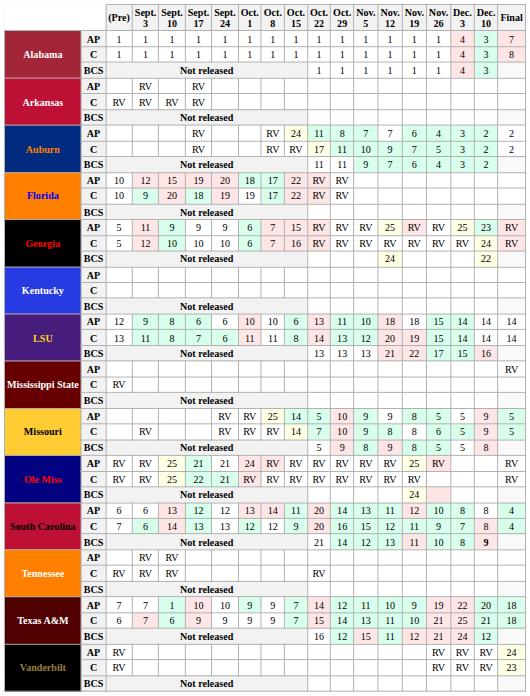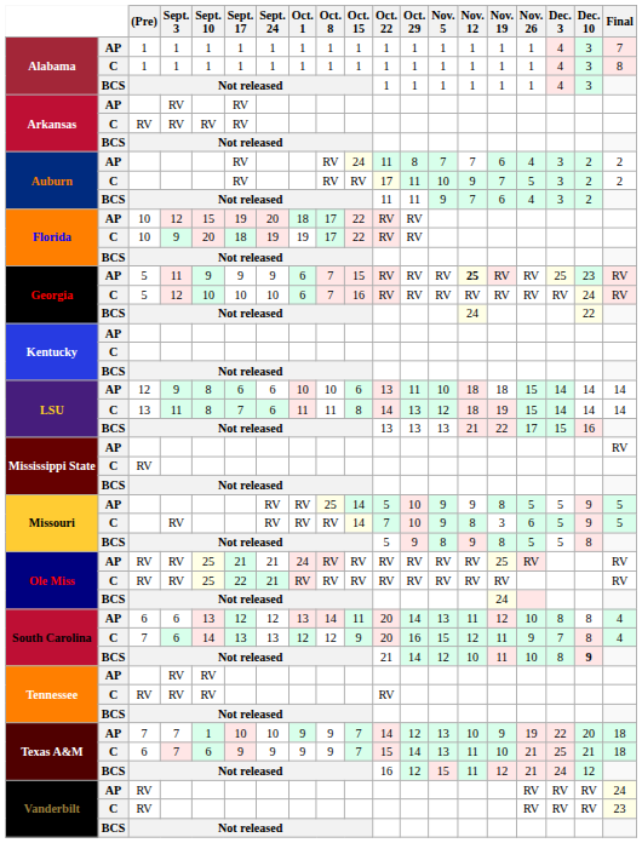 <table class="wikitable" style="white-space:nowrap;font-size:70%;">
 <tr>
 <th colspan=2 style="background:white; border-top-style:hidden; border-left-style:hidden;"> </th>
 <th>(Pre)<br></th>
 <th>Sept.<br>3</th>
 <th>Sept.<br>10</th>
 <th>Sept.<br>17</th>
 <th>Sept.<br>24</th>
 <th>Oct.<br>1</th>
 <th>Oct.<br>8</th>
 <th>Oct.<br>15</th>
 <th>Oct.<br>22</th>
 <th>Oct.<br>29</th>
 <th>Nov.<br>5</th>
 <th>Nov.<br>12</th>
 <th>Nov.<br>19</th>
 <th>Nov.<br>26</th>
 <th>Dec.<br>3</th>
 <th>Dec.<br> 10</th>
 <th>Final</th>
 </tr>
 <tr style="text-align:center;">
 <th rowspan=3 style="background:#A32638; color:#FFFFFF;">Alabama</th>
 <th>AP</th>
 <td style="background:#FFF;">1</td>
 <td style="background:#FFF;">1</td>
 <td style="background:#FFF;">1</td>
 <td style="background:#FFF;">1</td>
 <td style="background:#FFF;">1</td>
 <td style="background:#FFF;">1</td>
 <td style="background:#FFF;">1</td>
 <td style="background:#FFF;">1</td>
 <td style="background:#FFF;">1</td>
 <td style="background:#FFF;">1</td>
 <td style="background:#FFF;">1</td>
 <td style="background:#FFF;">1</td>
 <td style="background:#FFF;">1</td>
 <td style="background:#FFF;">1</td>
 <td style="background:#FFE6E6;">4</td>
 <td style="background:#D8FFEB;">3</td>
 <td style="background:#FFE6E6;">7</td>
 </tr>
 <tr style="text-align:center;">
 <th>C</th>
 <td style="background:#FFF;">1</td>
 <td style="background:#FFF;">1</td>
 <td style="background:#FFF;">1</td>
 <td style="background:#FFF;">1</td>
 <td style="background:#FFF;">1</td>
 <td style="background:#FFF;">1</td>
 <td style="background:#FFF;">1</td>
 <td style="background:#FFF;">1</td>
 <td style="background:#FFF;">1</td>
 <td style="background:#FFF;">1</td>
 <td style="background:#FFF;">1</td>
 <td style="background:#FFF;">1</td>
 <td style="background:#FFF;">1</td>
 <td style="background:#FFF;">1</td>
 <td style="background:#FFE6E6;">4</td>
 <td style="background:#D8FFEB;">3</td>
 <td style="background:#FFE6E6;">8</td>
 </tr>
 <tr style="text-align:center;">
 <th>BCS</th>
 <th colspan=8>Not released</th>
 <td style="background:#FFF;">1</td>
 <td style="background:#FFF;">1</td>
 <td style="background:#FFF;">1</td>
 <td style="background:#FFF;">1</td>
 <td style="background:#FFF;">1</td>
 <td style="background:#FFF;">1</td>
 <td style="background:#FFE6E6;">4</td>
 <td style="background:#D8FFEB;">3</td>
 </tr>
 <tr style="text-align:center;">
 <th rowspan=3 style="background:#BE0F34; color:#FFFFFF;">Arkansas</th>
 <th>AP</th>
 <td style="background:#FFF;"></td>
 <td style="background:#FFF;">RV</td>
 <td style="background:#FFF;"></td>
 <td style="background:#FFF;">RV</td>
 <td style="background:#FFF;"></td>
 <td style="background:#FFF;"></td>
 <td style="background:#FFF;"></td>
 <td style="background:#FFF;"></td>
 <td style="background:#FFF;"></td>
 <td style="background:#FFF;"></td>
 <td style="background:#FFF;"></td>
 <td style="background:#FFF;"></td>
 <td style="background:#FFF;"></td>
 <td style="background:#FFF;"></td>
 <td style="background:#FFF;"></td>
 <td style="background:#FFF;"></td>
 <td style="background:#FFF;"></td>
 </tr>
 <tr style="text-align:center;">
 <th>C</th>
 <td style="background:#FFF;">RV</td>
 <td style="background:#FFF;">RV</td>
 <td style="background:#FFF;">RV</td>
 <td style="background:#FFF;">RV</td>
 <td style="background:#FFF;"></td>
 <td style="background:#FFF;"></td>
 <td style="background:#FFF;"></td>
 <td style="background:#FFF;"></td>
 <td style="background:#FFF;"></td>
 <td style="background:#FFF;"></td>
 <td style="background:#FFF;"></td>
 <td style="background:#FFF;"></td>
 <td style="background:#FFF;"></td>
 <td style="background:#FFF;"></td>
 <td style="background:#FFF;"></td>
 <td style="background:#FFF;"></td>
 <td style="background:#FFF;"></td>
 </tr>
 <tr style="text-align:center;">
 <th>BCS</th>
 <th colspan=8>Not released</th>
 <td style="background:#FFF;"></td>
 <td style="background:#FFF;"></td>
 <td style="background:#FFF;"></td>
 <td style="background:#FFF;"></td>
 <td style="background:#FFF;"></td>
 <td style="background:#FFF;"></td>
 <td style="background:#FFF;"></td>
 <td style="background:#FFF;"></td>
 </tr>
 <tr style="text-align:center;">
 <th rowspan=3 style="background:#002B7F; color:#FF7F00;">Auburn</th>
 <th>AP</th>
 <td style="background:#FFF;"></td>
 <td style="background:#FFF;"></td>
 <td style="background:#FFF;"></td>
 <td style="background:#FFF;">RV</td>
 <td style="background:#FFF;"></td>
 <td style="background:#FFF;"></td>
 <td style="background:#FFF;">RV</td>
 <td style="background:#FFFFE6;">24</td>
 <td style="background:#D8FFEB;">11</td>
 <td style="background:#D8FFEB;">8</td>
 <td style="background:#D8FFEB;">7</td>
 <td style="background:#FFF;">7</td>
 <td style="background:#D8FFEB;">6</td>
 <td style="background:#D8FFEB;">4</td>
 <td style="background:#D8FFEB;">3</td>
 <td style="background:#D8FFEB;">2</td>
 <td style="background:#FFF;">2</td>
 </tr>
 <tr style="text-align:center;">
 <th>C</th>
 <td style="background:#FFF;"></td>
 <td style="background:#FFF;"></td>
 <td style="background:#FFF;"></td>
 <td style="background:#FFF;">RV</td>
 <td style="background:#FFF;"></td>
 <td style="background:#FFF;"></td>
 <td style="background:#FFF;">RV</td>
 <td style="background:#FFF;">RV</td>
 <td style="background:#FFFFE6;">17</td>
 <td style="background:#D8FFEB;">11</td>
 <td style="background:#D8FFEB;">10</td>
 <td style="background:#D8FFEB;">9</td>
 <td style="background:#D8FFEB;">7</td>
 <td style="background:#D8FFEB;">5</td>
 <td style="background:#D8FFEB;">3</td>
 <td style="background:#D8FFEB;">2</td>
 <td style="background:#FFF;">2</td>
 </tr>
 <tr style="text-align:center;">
 <th>BCS</th>
 <th colspan=8>Not released</th>
 <td style="background:#FFF;">11</td>
 <td style="background:#FFF;">11</td>
 <td style="background:#D8FFEB;">9</td>
 <td style="background:#D8FFEB;">7</td>
 <td style="background:#D8FFEB;">6</td>
 <td style="background:#D8FFEB;">4</td>
 <td style="background:#D8FFEB;">3</td>
 <td style="background:#D8FFEB;">2</td>
 </tr>
 <tr style="text-align:center;">
 <th rowspan=3 style="background:#FF7F00; color:blue;">Florida</th>
 <th>AP</th>
 <td style="background:#FFF;">10</td>
 <td style="background:#FFE6E6;">12</td>
 <td style="background:#FFE6E6;">15</td>
 <td style="background:#FFE6E6;">19</td>
 <td style="background:#FFE6E6;">20</td>
 <td style="background:#D8FFEB;">18</td>
 <td style="background:#D8FFEB;">17</td>
 <td style="background:#FFE6E6;">22</td>
 <td style="background:#FFE6E6;">RV</td>
 <td style="background:#FFF;">RV</td>
 <td style="background:#FFF;"></td>
 <td style="background:#FFF;"></td>
 <td style="background:#FFF;"></td>
 <td style="background:#FFF;"></td>
 <td style="background:#FFF;"></td>
 <td style="background:#FFF;"></td>
 <td style="background:#FFF;"></td>
 </tr>
 <tr style="text-align:center;">
 <th>C</th>
 <td style="background:#FFF;">10</td>
 <td style="background:#D8FFEB;">9</td>
 <td style="background:#FFE6E6;">20</td>
 <td style="background:#D8FFEB;">18</td>
 <td style="background:#FFE6E6;">19</td>
 <td style="background:#FFF;">19</td>
 <td style="background:#D8FFEB;">17</td>
 <td style="background:#FFE6E6;">22</td>
 <td style="background:#FFE6E6;">RV</td>
 <td style="background:#FFF;">RV</td>
 <td style="background:#FFF;"></td>
 <td style="background:#FFF;"></td>
 <td style="background:#FFF;"></td>
 <td style="background:#FFF;"></td>
 <td style="background:#FFF;"></td>
 <td style="background:#FFF;"></td>
 <td style="background:#FFF;"></td>
 </tr>
 <tr style="text-align:center;">
 <th>BCS</th>
 <th colspan=8>Not released</th>
 <td style="background:#FFF;"></td>
 <td style="background:#FFF;"></td>
 <td style="background:#FFF;"></td>
 <td style="background:#FFF;"></td>
 <td style="background:#FFF;"></td>
 <td style="background:#FFF;"></td>
 <td style="background:#FFF;"></td>
 <td style="background:#FFF;"></td>
 </tr>
 <tr style="text-align:center;">
 <th rowspan=3 style="background:black; color:red;">Georgia</th>
 <th>AP</th>
 <td style="background:#FFF;">5</td>
 <td style="background:#FFE6E6;">11</td>
 <td style="background:#D8FFEB;">9</td>
 <td style="background:#FFF;">9</td>
 <td style="background:#FFF;">9</td>
 <td style="background:#D8FFEB;">6</td>
 <td style="background:#FFE6E6;">7</td>
 <td style="background:#FFE6E6;">15</td>
 <td style="background:#FFE6E6;">RV</td>
 <td style="background:#FFF;">RV</td>
 <td style="background:#FFF;">RV</td>
-<td style="background:#FFFFE6">25</td>
+<td style="background:#FFFFE6"><strong>25</strong></td>
 <td style="background:#FFE6E6">RV</td>
 <td style="background:#FFF;">RV</td>
 <td style="background:#FFFFE6;">25</td>
 <td style="background:#D8FFEB;">23</td>
 <td style="background:#FFE6E6;">RV</td>
 </tr>
 <tr style="text-align:center;">
 <th>C</th>
 <td style="background:#FFF;">5</td>
 <td style="background:#FFE6E6;">12</td>
 <td style="background:#D8FFEB;">10</td>
 <td style="background:#FFF;">10</td>
 <td style="background:#FFF;">10</td>
 <td style="background:#D8FFEB;">6</td>
 <td style="background:#FFE6E6;">7</td>
 <td style="background:#FFE6E6;">16</td>
 <td style="background:#FFE6E6;">RV</td>
 <td style="background:#FFF;">RV</td>
 <td style="background:#FFF;">RV</td>
 <td style="background:#FFF;">RV</td>
 <td style="background:#FFF;">RV</td>
 <td style="background:#FFF;">RV</td>
 <td style="background:#FFF;">RV</td>
 <td style="background:#FFFFE6;">24</td>
 <td style="background:#FFE6E6;">RV</td>
 </tr>
 <tr style="text-align:center;">
 <th>BCS</th>
 <th colspan=8>Not released</th>
 <td style="background:#FFF;"></td>
 <td style="background:#FFF;"></td>
 <td style="background:#FFF;"></td>
 <td style="background:#FFFFE6;">24</td>
 <td style="background:#FFF;"></td>
 <td style="background:#FFF;"></td>
 <td style="background:#FFF;"></td>
 <td style="background:#FFFFE6;">22</td>
 </tr>
 <tr style="text-align:center;">
 <th rowspan=3 style="background:#273BE2; color:#FFFFFF;">Kentucky</th>
 <th>AP</th>
 <td style="background:#FFF;"></td>
 <td style="background:#FFF;"></td>
 <td style="background:#FFF;"></td>
 <td style="background:#FFF;"></td>
 <td style="background:#FFF;"></td>
 <td style="background:#FFF;"></td>
 <td style="background:#FFF;"></td>
 <td style="background:#FFF;"></td>
 <td style="background:#FFF;"></td>
 <td style="background:#FFF;"></td>
 <td style="background:#FFF;"></td>
 <td style="background:#FFF;"></td>
 <td style="background:#FFF;"></td>
 <td style="background:#FFF;"></td>
 <td style="background:#FFF;"></td>
 <td style="background:#FFF;"></td>
 <td style="background:#FFF;"></td>
 </tr>
 <tr style="text-align:center;">
 <th>C</th>
 <td style="background:#FFF;"></td>
 <td style="background:#FFF;"></td>
 <td style="background:#FFF;"></td>
 <td style="background:#FFF;"></td>
 <td style="background:#FFF;"></td>
 <td style="background:#FFF;"></td>
 <td style="background:#FFF;"></td>
 <td style="background:#FFF;"></td>
 <td style="background:#FFF;"></td>
 <td style="background:#FFF;"></td>
 <td style="background:#FFF;"></td>
 <td style="background:#FFF;"></td>
 <td style="background:#FFF;"></td>
 <td style="background:#FFF;"></td>
 <td style="background:#FFF;"></td>
 <td style="background:#FFF;"></td>
 <td style="background:#FFF;"></td>
 </tr>
 <tr style="text-align:center;">
 <th>BCS</th>
 <th colspan=8>Not released</th>
 <td style="background:#FFF;"></td>
 <td style="background:#FFF;"></td>
 <td style="background:#FFF;"></td>
 <td style="background:#FFF;"></td>
 <td style="background:#FFF;"></td>
 <td style="background:#FFF;"></td>
 <td style="background:#FFF;"></td>
 <td style="background:#FFF;"></td>
 </tr>
 <tr style="text-align:center;">
 <th rowspan=3 style="background:#461D7C; color:#FDD023;">LSU</th>
 <th>AP</th>
 <td style="background:#FFF;">12</td>
 <td style="background:#D8FFEB;">9</td>
 <td style="background:#D8FFEB;">8</td>
 <td style="background:#D8FFEB;">6</td>
 <td style="background:#FFF;">6</td>
 <td style="background:#FFE6E6;">10</td>
 <td style="background:#FFF;">10</td>
 <td style="background:#D8FFEB;">6</td>
 <td style="background:#FFE6E6;">13</td>
 <td style="background:#D8FFEB;">11</td>
 <td style="background:#D8FFEB;">10</td>
 <td style="background:#FFE6E6;">18</td>
 <td style="background:#FFF;">18</td>
 <td style="background:#D8FFEB;">15</td>
 <td style="background:#D8FFEB;">14</td>
 <td style="background:#FFF;">14</td>
 <td style="background:#FFF;">14</td>
 </tr>
 <tr style="text-align:center;">
 <th>C</th>
 <td style="background:#FFF;">13</td>
 <td style="background:#D8FFEB;">11</td>
 <td style="background:#D8FFEB;">8</td>
 <td style="background:#D8FFEB;">7</td>
 <td style="background:#D8FFEB;">6</td>
 <td style="background:#FFE6E6;">11</td>
 <td style="background:#FFF;">11</td>
 <td style="background:#D8FFEB;">8</td>
 <td style="background:#FFE6E6;">14</td>
 <td style="background:#D8FFEB;">13</td>
 <td style="background:#D8FFEB;">12</td>
-<td style="background:#FFE6E6;">20</td>
+<td style="background:#FFE6E6;">18</td>
 <td style="background:#FFE6E6;">19</td>
 <td style="background:#D8FFEB;">15</td>
 <td style="background:#D8FFEB;">14</td>
 <td style="background:#FFF;">14</td>
 <td style="background:#FFF;">14</td>
 </tr>
 <tr style="text-align:center;">
 <th>BCS</th>
 <th colspan=8>Not released</th>
 <td style="background:#FFF;">13</td>
 <td style="background:#FFF;">13</td>
 <td style="background:#FFF;">13</td>
 <td style="background:#FFE6E6;">21</td>
 <td style="background:#FFE6E6;">22</td>
 <td style="background:#D8FFEB;">17</td>
 <td style="background:#D8FFEB;">15</td>
 <td style="background:#FFE6E6;">16</td>
 </tr>
 <tr style="text-align:center;">
 <th rowspan=3 style="background:#660000; color:#FFFFFF;">Mississippi State</th>
 <th>AP</th>
 <td style="background:#FFF;"></td>
 <td style="background:#FFF;"></td>
 <td style="background:#FFF;"></td>
 <td style="background:#FFF;"></td>
 <td style="background:#FFF;"></td>
 <td style="background:#FFF;"></td>
 <td style="background:#FFF;"></td>
 <td style="background:#FFF;"></td>
 <td style="background:#FFF;"></td>
 <td style="background:#FFF;"></td>
 <td style="background:#FFF;"></td>
 <td style="background:#FFF;"></td>
 <td style="background:#FFF;"></td>
 <td style="background:#FFF;"></td>
 <td style="background:#FFF;"></td>
 <td style="background:#FFF;"></td>
 <td style="background:#FFF;">RV</td>
 </tr>
 <tr style="text-align:center;">
 <th>C</th>
 <td style="background:#FFF;">RV</td>
 <td style="background:#FFF;"></td>
 <td style="background:#FFF;"></td>
 <td style="background:#FFF;"></td>
 <td style="background:#FFF;"></td>
 <td style="background:#FFF;"></td>
 <td style="background:#FFF;"></td>
 <td style="background:#FFF;"></td>
 <td style="background:#FFF;"></td>
 <td style="background:#FFF;"></td>
 <td style="background:#FFF;"></td>
 <td style="background:#FFF;"></td>
 <td style="background:#FFF;"></td>
 <td style="background:#FFF;"></td>
 <td style="background:#FFF;"></td>
 <td style="background:#FFF;"></td>
 <td style="background:#FFF;"></td>
 </tr>
 <tr style="text-align:center;">
 <th>BCS</th>
 <th colspan=8>Not released</th>
 <td style="background:#FFF;"></td>
 <td style="background:#FFF;"></td>
 <td style="background:#FFF;"></td>
 <td style="background:#FFF;"></td>
 <td style="background:#FFF;"></td>
 <td style="background:#FFF;"></td>
 <td style="background:#FFF;"></td>
 <td style="background:#FFF;"></td>
 </tr>
 <tr style="text-align:center;">
 <th rowspan=3 style="background:#FFCC33; color:#000000;">Missouri</th>
 <th>AP</th>
 <td style="background:#FFF;"></td>
 <td style="background:#FFF;"></td>
 <td style="background:#FFF;"></td>
 <td style="background:#FFF;"></td>
 <td style="background:#FFF;">RV</td>
 <td style="background:#FFF;">RV</td>
 <td style="background:#FFFFE6;">25</td>
 <td style="background:#D8FFEB;">14</td>
 <td style="background:#D8FFEB;">5</td>
 <td style="background:#FFE6E6;">10</td>
 <td style="background:#D8FFEB;">9</td>
 <td style="background:#FFF;">9</td>
 <td style="background:#D8FFEB;">8</td>
 <td style="background:#D8FFEB;">5</td>
 <td style="background:#FFF;">5</td>
 <td style="background:#FFE6E6;">9</td>
 <td style="background:#D8FFEB;">5</td>
 </tr>
 <tr style="text-align:center;">
 <th>C</th>
 <td style="background:#FFF;"></td>
 <td style="background:#FFF;">RV</td>
 <td style="background:#FFF;"></td>
 <td style="background:#FFF;"></td>
 <td style="background:#FFF;">RV</td>
 <td style="background:#FFF;">RV</td>
 <td style="background:#FFF;">RV</td>
 <td style="background:#FFFFE6;">14</td>
 <td style="background:#D8FFEB;">7</td>
 <td style="background:#FFE6E6;">10</td>
 <td style="background:#D8FFEB;">9</td>
 <td style="background:#D8FFEB;">8</td>
-<td style="background:#FFF;">8</td>
+<td style="background:#FFF;">3</td>
 <td style="background:#D8FFEB;">6</td>
 <td style="background:#D8FFEB;">5</td>
 <td style="background:#FFE6E6;">9</td>
 <td style="background:#D8FFEB;">5</td>
 </tr>
 <tr style="text-align:center;">
 <th>BCS</th>
 <th colspan=8>Not released</th>
 <td style="background:#FFF;">5</td>
 <td style="background:#FFE6E6;">9</td>
 <td style="background:#D8FFEB;">8</td>
 <td style="background:#FFE6E6;">9</td>
 <td style="background:#D8FFEB;">8</td>
 <td style="background:#D8FFEB;">5</td>
 <td style="background:#FFF;">5</td>
 <td style="background:#FFE6E6;">8</td>
 </tr>
 <tr style="text-align:center;">
 <th rowspan=3 style="background:navy; color:red;">Ole Miss</th>
 <th>AP</th>
 <td style="background:#FFF;">RV</td>
 <td style="background:#FFF;">RV</td>
 <td style="background:#FFFFE6;">25</td>
 <td style="background:#D8FFEB;">21</td>
 <td style="background:#FFF;">21</td>
 <td style="background:#FFE6E6;">24</td>
 <td style="background:#FFE6E6;">RV</td>
 <td style="background:#FFF;">RV</td>
 <td style="background:#FFF;">RV</td>
 <td style="background:#FFF;">RV</td>
 <td style="background:#FFF;">RV</td>
 <td style="background:#FFF;">RV</td>
 <td style="background:#FFFFE6;">25</td>
 <td style="background:#FFE6E6;">RV</td>
 <td style="background:#FFF;"></td>
 <td style="background:#FFF;"></td>
 <td style="background:#FFF;">RV</td>
 </tr>
 <tr style="text-align:center;">
 <th>C</th>
 <td style="background:#FFF;">RV</td>
 <td style="background:#FFF;">RV</td>
 <td style="background:#FFFFE6;">25</td>
 <td style="background:#D8FFEB;">22</td>
 <td style="background:#D8FFEB;">21</td>
 <td style="background:#FFE6E6;">RV</td>
 <td style="background:#FFF;">RV</td>
 <td style="background:#FFF;">RV</td>
 <td style="background:#FFF;">RV</td>
 <td style="background:#FFF;">RV</td>
 <td style="background:#FFF;">RV</td>
 <td style="background:#FFF;">RV</td>
 <td style="background:#FFF;">RV</td>
 <td style="background:#FFF;"></td>
 <td style="background:#FFF;"></td>
 <td style="background:#FFF;"></td>
 <td style="background:#FFF;">RV</td>
 </tr>
 <tr style="text-align:center;">
 <th>BCS</th>
 <th colspan=8>Not released</th>
 <td style="background:#FFF;"></td>
 <td style="background:#FFF;"></td>
 <td style="background:#FFF;"></td>
 <td style="background:#FFF;"></td>
 <td style="background:#FFFFE6;">24</td>
 <td style="background:#FFE6E6;"></td>
 <td style="background:#FFF;"></td>
 <td style="background:#FFF;"></td>
 </tr>
 <tr style="text-align:center;">
 <th rowspan=3 style="background:#BE0F34; color:#000000;">South Carolina</th>
 <th>AP</th>
 <td style="background:#FFF;">6</td>
 <td style="background:#FFF;">6</td>
 <td style="background:#FFE6E6;">13</td>
 <td style="background:#D8FFEB;">12</td>
 <td style="background:#FFF;">12</td>
 <td style="background:#FFE6E6;">13</td>
 <td style="background:#FFE6E6;">14</td>
 <td style="background:#D8FFEB;">11</td>
 <td style="background:#FFE6E6;">20</td>
 <td style="background:#D8FFEB;">14</td>
 <td style="background:#D8FFEB;">13</td>
 <td style="background:#D8FFEB;">11</td>
 <td style="background:#FFE6E6;">12</td>
 <td style="background:#D8FFEB;">10</td>
 <td style="background:#D8FFEB;">8</td>
 <td style="background:#FFF;">8</td>
 <td style="background:#D8FFEB;">4</td>
 </tr>
 <tr style="text-align:center;">
 <th>C</th>
 <td style="background:#FFF;">7</td>
 <td style="background:#D8FFEB;">6</td>
 <td style="background:#FFE6E6;">14</td>
 <td style="background:#D8FFEB;">13</td>
 <td style="background:#FFF;">13</td>
 <td style="background:#D8FFEB;">12</td>
 <td style="background:#FFF;">12</td>
 <td style="background:#D8FFEB;">9</td>
 <td style="background:#FFE6E6;">20</td>
 <td style="background:#D8FFEB;">16</td>
 <td style="background:#D8FFEB;">15</td>
 <td style="background:#D8FFEB;">12</td>
 <td style="background:#D8FFEB;">11</td>
 <td style="background:#D8FFEB;">9</td>
 <td style="background:#D8FFEB;">7</td>
 <td style="background:#FFE6E6;">8</td>
 <td style="background:#D8FFEB;">4</td>
 </tr>
 <tr style="text-align:center;">
 <th>BCS</th>
 <th colspan=8>Not released</th>
 <td style="background:#FFF;">21</td>
 <td style="background:#D8FFEB;">14</td>
 <td style="background:#D8FFEB;">12</td>
-<td style="background:#D8FFEB;">13</td>
+<td style="background:#D8FFEB;">10</td>
 <td style="background:#FFE6E6;">11</td>
 <td style="background:#D8FFEB;">10</td>
 <td style="background:#D8FFEB;">8</td>
 <td style="background:#FFE6E6;"><strong>9</strong></td>
 </tr>
 <tr style="text-align:center;">
 <th rowspan=3 style="background:#FF7F00; color:#FFFFFF;">Tennessee</th>
 <th>AP</th>
 <td style="background:#FFF;"></td>
 <td style="background:#FFF;">RV</td>
 <td style="background:#FFF;">RV</td>
 <td style="background:#FFF;"></td>
 <td style="background:#FFF;"></td>
 <td style="background:#FFF;"></td>
 <td style="background:#FFF;"></td>
 <td style="background:#FFF;"></td>
 <td style="background:#FFF;"></td>
 <td style="background:#FFF;"></td>
 <td style="background:#FFF;"></td>
 <td style="background:#FFF;"></td>
 <td style="background:#FFF;"></td>
 <td style="background:#FFF;"></td>
 <td style="background:#FFF;"></td>
 <td style="background:#FFF;"></td>
 <td style="background:#FFF;"></td>
 </tr>
 <tr style="text-align:center;">
 <th>C</th>
 <td style="background:#FFF;">RV</td>
 <td style="background:#FFF;">RV</td>
 <td style="background:#FFF;">RV</td>
 <td style="background:#FFF;"></td>
 <td style="background:#FFF;"></td>
 <td style="background:#FFF;"></td>
 <td style="background:#FFF;"></td>
 <td style="background:#FFF;"></td>
 <td style="background:#FFF;">RV</td>
 <td style="background:#FFF;"></td>
 <td style="background:#FFF;"></td>
 <td style="background:#FFF;"></td>
 <td style="background:#FFF;"></td>
 <td style="background:#FFF;"></td>
 <td style="background:#FFF;"></td>
 <td style="background:#FFF;"></td>
 <td style="background:#FFF;"></td>
 </tr>
 <tr style="text-align:center;">
 <th>BCS</th>
 <th colspan=8>Not released</th>
 <td style="background:#FFF;"></td>
 <td style="background:#FFF;"></td>
 <td style="background:#FFF;"></td>
 <td style="background:#FFF;"></td>
 <td style="background:#FFF;"></td>
 <td style="background:#FFF;"></td>
 <td style="background:#FFF;"></td>
 <td style="background:#FFF;"></td>
 </tr>
 <tr style="text-align:center;">
 <th rowspan=3 style="background:#500000; color:#FFFFFF;">Texas A&M</th>
 <th>AP</th>
 <td style="background:#FFF;">7</td>
 <td style="background:#FFF;">7</td>
 <td style="background:#D8FFEB;">1</td>
 <td style="background:#FFE6E6;">10</td>
 <td style="background:#FFF;">10</td>
 <td style="background:#D8FFEB;">9</td>
 <td style="background:#FFF;">9</td>
 <td style="background:#D8FFEB;">7</td>
 <td style="background:#FFE6E6;">14</td>
 <td style="background:#D8FFEB;">12</td>
-<td style="background:#D8FFEB;">11</td>
+<td style="background:#D8FFEB;">13</td>
 <td style="background:#D8FFEB;">10</td>
 <td style="background:#D8FFEB;">9</td>
 <td style="background:#FFE6E6;">19</td>
 <td style="background:#FFE6E6;">22</td>
 <td style="background:#D8FFEB;">20</td>
 <td style="background:#D8FFEB;">18</td>
 </tr>
 <tr style="text-align:center;">
 <th>C</th>
 <td style="background:#FFF;">6</td>
 <td style="background:#FFE6E6;">7</td>
 <td style="background:#D8FFEB;">6</td>
 <td style="background:#FFE6E6;">9</td>
 <td style="background:#FFF;">9</td>
 <td style="background:#FFF;">9</td>
 <td style="background:#FFF;">9</td>
 <td style="background:#D8FFEB;">7</td>
 <td style="background:#FFE6E6;">15</td>
 <td style="background:#D8FFEB;">14</td>
 <td style="background:#D8FFEB;">13</td>
 <td style="background:#D8FFEB;">11</td>
 <td style="background:#D8FFEB;">10</td>
 <td style="background:#FFE6E6;">21</td>
 <td style="background:#FFE6E6;">25</td>
 <td style="background:#D8FFEB;">21</td>
 <td style="background:#D8FFEB;">18</td>
 </tr>
 <tr style="text-align:center;">
 <th>BCS</th>
 <th colspan=8>Not released</th>
 <td style="background:#FFF;">16</td>
 <td style="background:#D8FFEB;">12</td>
 <td style="background:#FFE6E6;">15</td>
 <td style="background:#D8FFEB;">11</td>
 <td style="background:#FFE6E6;">12</td>
 <td style="background:#FFE6E6;">21</td>
 <td style="background:#FFE6E6;">24</td>
 <td style="background:#D8FFEB;">12</td>
 </tr>
 <tr style="text-align:center;">
 <th rowspan=3 style="background:black; color:#997F3D;">Vanderbilt</th>
 <th>AP</th>
 <td style="background:#FFF;">RV</td>
 <td style="background:#FFF;"></td>
 <td style="background:#FFF;"></td>
 <td style="background:#FFF;"></td>
 <td style="background:#FFF;"></td>
 <td style="background:#FFF;"></td>
 <td style="background:#FFF;"></td>
 <td style="background:#FFF;"></td>
 <td style="background:#FFF;"></td>
 <td style="background:#FFF;"></td>
 <td style="background:#FFF;"></td>
 <td style="background:#FFF;"></td>
 <td style="background:#FFF;"></td>
 <td style="background:#FFF;">RV</td>
 <td style="background:#FFF;">RV</td>
 <td style="background:#FFF;">RV</td>
 <td style="background:#FFFFE6;">24</td>
 </tr>
 <tr style="text-align:center;">
 <th>C</th>
 <td style="background:#FFF;">RV</td>
 <td style="background:#FFF;"></td>
 <td style="background:#FFF;"></td>
 <td style="background:#FFF;"></td>
 <td style="background:#FFF;"></td>
 <td style="background:#FFF;"></td>
 <td style="background:#FFF;"></td>
 <td style="background:#FFF;"></td>
 <td style="background:#FFF;"></td>
 <td style="background:#FFF;"></td>
 <td style="background:#FFF;"></td>
 <td style="background:#FFF;"></td>
 <td style="background:#FFF;"></td>
 <td style="background:#FFF;">RV</td>
 <td style="background:#FFF;">RV</td>
 <td style="background:#FFF;">RV</td>
 <td style="background:#FFFFE6;">23</td>
 </tr>
 <tr style="text-align:center;">
 <th>BCS</th>
 <th colspan=8>Not released</th>
 <td style="background:#FFF;"></td>
 <td style="background:#FFF;"></td>
 <td style="background:#FFF;"></td>
 <td style="background:#FFF;"></td>
 <td style="background:#FFF;"></td>
 <td style="background:#FFF;"></td>
 <td style="background:#FFF;"></td>
 <td style="background:#FFF;"></td>
 </tr>
 </table>
